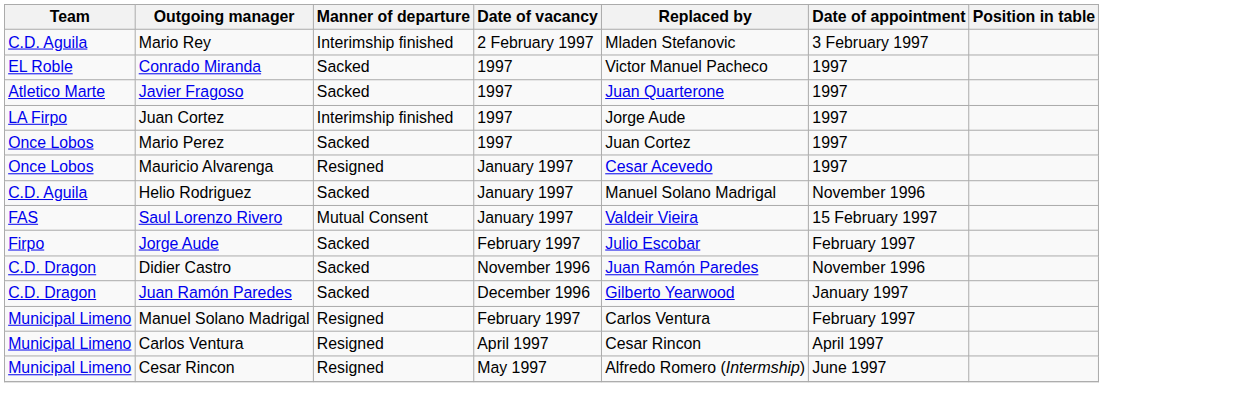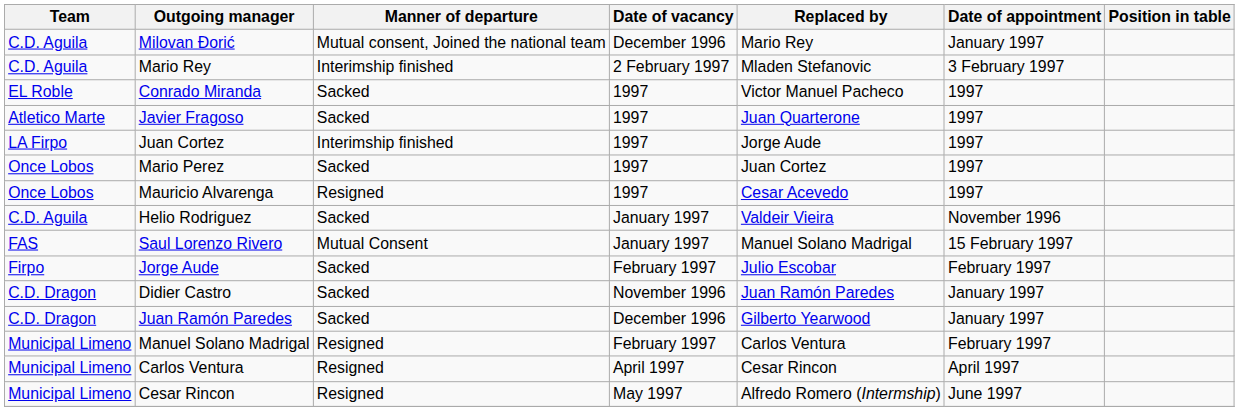 <table class="wikitable">
 <tr>
 <th>Team</th>
 <th>Outgoing manager</th>
 <th>Manner of departure</th>
 <th>Date of vacancy</th>
 <th>Replaced by</th>
 <th>Date of appointment</th>
 <th>Position in table</th>
+</tr>
+<tr>
+<td><a href='#'>C.D. Aguila</a></td>
+<td> <a href='#'>Milovan Đorić</a></td>
+<td>Mutual consent, Joined the national team</td>
+<td>December 1996</td>
+<td> Mario Rey</td>
+<td>January 1997</td>
+<td></td>
 </tr>
 <tr>
 <td><a href='#'>C.D. Aguila</a></td>
 <td> Mario Rey</td>
 <td>Interimship finished</td>
 <td>2 February 1997</td>
 <td> Mladen Stefanovic</td>
 <td>3 February 1997</td>
 <td></td>
 </tr>
 <tr>
 <td><a href='#'>EL Roble</a></td>
 <td> <a href='#'>Conrado Miranda</a></td>
 <td>Sacked</td>
 <td>1997</td>
 <td> Victor Manuel Pacheco</td>
 <td>1997</td>
 <td></td>
 </tr>
 <tr>
 <td><a href='#'>Atletico Marte</a></td>
 <td> <a href='#'>Javier Fragoso</a></td>
 <td>Sacked</td>
 <td>1997</td>
 <td> <a href='#'>Juan Quarterone</a></td>
 <td>1997</td>
 <td></td>
 </tr>
 <tr>
 <td><a href='#'>LA Firpo</a></td>
 <td> Juan Cortez</td>
 <td>Interimship finished</td>
 <td>1997</td>
 <td> Jorge Aude</td>
 <td>1997</td>
 <td></td>
 </tr>
 <tr>
 <td><a href='#'>Once Lobos</a></td>
 <td> Mario Perez</td>
 <td>Sacked</td>
 <td>1997</td>
 <td> Juan Cortez</td>
 <td>1997</td>
 <td></td>
 </tr>
 <tr>
 <td><a href='#'>Once Lobos</a></td>
 <td> Mauricio Alvarenga</td>
 <td>Resigned</td>
-<td>January 1997</td>
+<td>1997</td>
 <td> <a href='#'>Cesar Acevedo</a></td>
 <td>1997</td>
 <td></td>
 </tr>
 <tr>
 <td><a href='#'>C.D. Aguila</a></td>
 <td> Helio Rodriguez</td>
 <td>Sacked</td>
 <td>January 1997</td>
-<td> Manuel Solano Madrigal</td>
+<td> <a href='#'>Valdeir Vieira</a></td>
 <td>November 1996</td>
 <td></td>
 </tr>
 <tr>
 <td><a href='#'>FAS</a></td>
 <td> <a href='#'>Saul Lorenzo Rivero</a></td>
 <td>Mutual Consent</td>
 <td>January 1997</td>
-<td> <a href='#'>Valdeir Vieira</a></td>
+<td> Manuel Solano Madrigal</td>
 <td>15 February 1997</td>
 <td></td>
 </tr>
 <tr>
 <td><a href='#'>Firpo</a></td>
 <td> <a href='#'>Jorge Aude</a></td>
 <td>Sacked</td>
 <td>February 1997</td>
 <td> <a href='#'>Julio Escobar</a></td>
 <td>February 1997</td>
 <td></td>
 </tr>
 <tr>
 <td><a href='#'>C.D. Dragon</a></td>
 <td> Didier Castro</td>
 <td>Sacked</td>
 <td>November 1996</td>
 <td> <a href='#'>Juan Ramón Paredes</a></td>
-<td>November 1996</td>
+<td>January 1997</td>
 <td></td>
 </tr>
 <tr>
 <td><a href='#'>C.D. Dragon</a></td>
 <td> <a href='#'>Juan Ramón Paredes</a></td>
 <td>Sacked</td>
 <td>December 1996</td>
 <td> <a href='#'>Gilberto Yearwood</a></td>
 <td>January 1997</td>
 <td></td>
 </tr>
 <tr>
 <td><a href='#'>Municipal Limeno</a></td>
 <td> Manuel Solano Madrigal</td>
 <td>Resigned</td>
 <td>February 1997</td>
 <td> Carlos Ventura</td>
 <td>February 1997</td>
 <td></td>
 </tr>
 <tr>
 <td><a href='#'>Municipal Limeno</a></td>
 <td> Carlos Ventura</td>
 <td>Resigned</td>
 <td>April 1997</td>
 <td> Cesar Rincon</td>
 <td>April 1997</td>
 <td></td>
 </tr>
 <tr>
 <td><a href='#'>Municipal Limeno</a></td>
 <td> Cesar Rincon</td>
 <td>Resigned</td>
 <td>May 1997</td>
 <td> Alfredo Romero (<em>Intermship</em>)</td>
 <td>June 1997</td>
 <td></td>
 </tr>
 <tr>
 </tr>
 </table>
